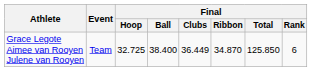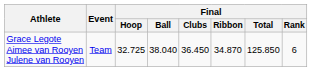 <table class=wikitable style="font-size:90%">
 <tr>
 <th rowspan="2">Athlete</th>
 <th rowspan="2">Event</th>
 <th colspan=6>Final</th>
 </tr>
 <tr style="font-size:95%">
 <th>Hoop</th>
 <th>Ball</th>
 <th>Clubs</th>
 <th>Ribbon</th>
 <th>Total</th>
 <th>Rank</th>
 </tr>
 <tr align=center>
 <td align=left><a href='#'>Grace Legote</a><br><a href='#'>Aimee van Rooyen</a><br><a href='#'>Julene van Rooyen</a></td>
 <td><a href='#'>Team</a></td>
 <td>32.725</td>
-<td>38.400</td>
-<td>36.449</td>
+<td>38.040</td>
+<td>36.450</td>
 <td>34.870</td>
 <td>125.850</td>
 <td>6</td>
 </tr>
 </table>
